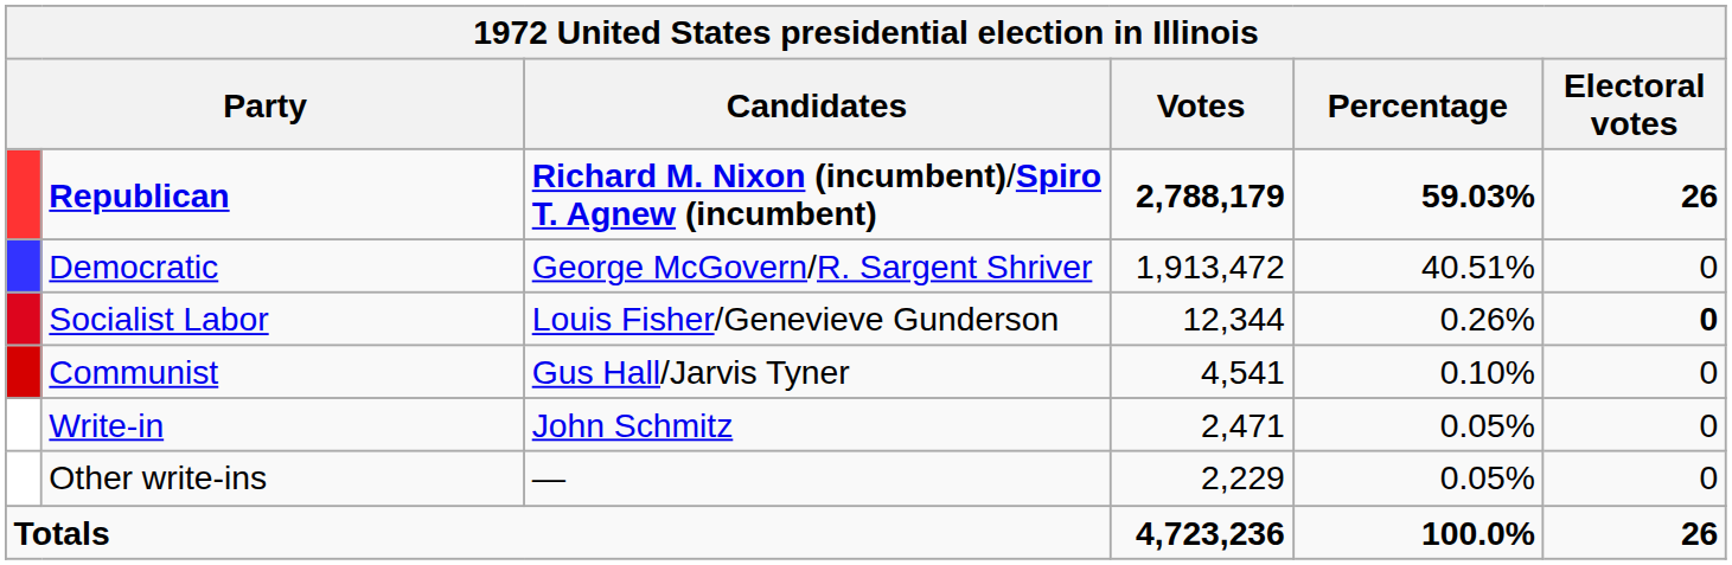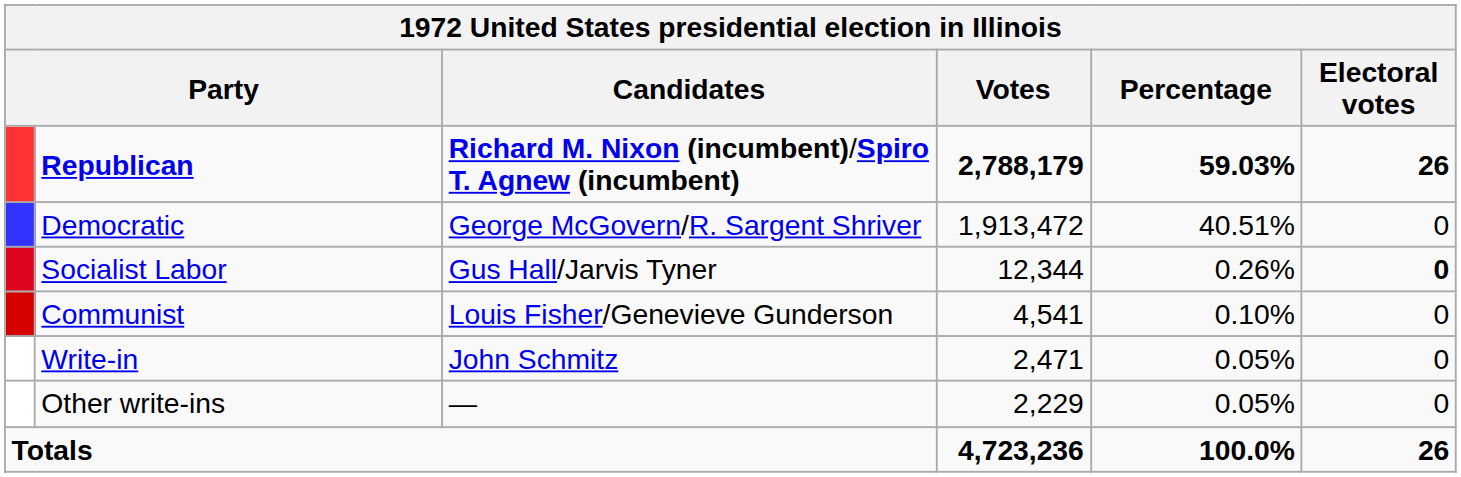 <table class="wikitable" style="font-size: 95%;">
 <tr>
 <th colspan="6">1972 United States presidential election in Illinois</th>
 </tr>
 <tr>
 <th colspan="2" style="width: 15em">Party</th>
 <th style="width: 17em">Candidates</th>
 <th style="width: 5em">Votes</th>
 <th style="width: 7em">Percentage</th>
 <th style="width: 5em">Electoral votes</th>
 </tr>
 <tr>
 <th style="background:#f33; width:3px;"></th>
 <td style="width: 130px"><strong><a href='#'>Republican</a></strong></td>
 <td><strong><a href='#'>Richard M. Nixon</a></strong> <strong>(incumbent)</strong>/<strong><a href='#'>Spiro T. Agnew</a></strong> <strong>(incumbent)</strong></td>
 <td style="text-align:right;"><strong>2,788,179</strong></td>
 <td style="text-align:right;"><strong>59.03%</strong></td>
 <td style="text-align:right;"><strong>26</strong></td>
 </tr>
 <tr>
 <th style="background:#33f; width:3px;"></th>
 <td style="width: 130px"><a href='#'>Democratic</a></td>
 <td><a href='#'>George McGovern</a>/<a href='#'>R. Sargent Shriver</a></td>
 <td style="text-align:right;">1,913,472</td>
 <td style="text-align:right;">40.51%</td>
 <td style="text-align:right;">0</td>
 </tr>
 <tr>
 <th style="background:#DD051D; width:3px;"></th>
 <td style="width: 130px"><a href='#'>Socialist Labor</a></td>
-<td><a href='#'>Louis Fisher</a>/Genevieve Gunderson</td>
+<td><a href='#'>Gus Hall</a>/Jarvis Tyner</td>
 <td style="text-align:right;">12,344</td>
 <td style="text-align:right;">0.26%</td>
 <td style="text-align:right;"><strong>0</strong></td>
 </tr>
 <tr>
 <th style="background:#D50000; width:3px;"></th>
 <td style="width: 130px"><a href='#'>Communist</a></td>
-<td><a href='#'>Gus Hall</a>/Jarvis Tyner</td>
+<td><a href='#'>Louis Fisher</a>/Genevieve Gunderson</td>
 <td style="text-align:right;">4,541</td>
 <td style="text-align:right;">0.10%</td>
 <td style="text-align:right;">0</td>
 </tr>
 <tr>
 <th style="background:#FFFFFF; width:3px;"></th>
 <td style="width: 130px"><a href='#'>Write-in</a></td>
 <td><a href='#'>John Schmitz</a></td>
 <td style="text-align:right;">2,471</td>
 <td style="text-align:right;">0.05%</td>
 <td style="text-align:right;">0</td>
 </tr>
 <tr>
 <th style="background:#FFFFFF; width:3px;"></th>
 <td style="width: 130px">Other write-ins</td>
 <td>—</td>
 <td style="text-align:right;">2,229</td>
 <td style="text-align:right;">0.05%</td>
 <td style="text-align:right;">0</td>
 </tr>
 <tr>
 <td colspan="3"><strong>Totals</strong></td>
 <td style="text-align:right;"><strong>4,723,236</strong></td>
 <td style="text-align:right;"><strong>100.0%</strong></td>
 <td style="text-align:right;"><strong>26</strong></td>
 </tr>
 </table>
